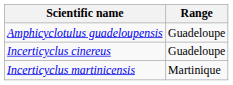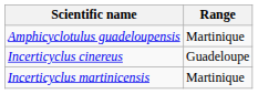 <table class="wikitable sortable">
 <tr>
 <th>Scientific name</th>
 <th>Range</th>
 </tr>
 <tr>
 <td><em><a href='#'>Amphicyclotulus guadeloupensis</a></em></td>
-<td>Guadeloupe</td>
+<td>Martinique</td>
 </tr>
 <tr>
 <td><em><a href='#'>Incerticyclus cinereus</a></em></td>
 <td>Guadeloupe</td>
 </tr>
 <tr>
 <td><em><a href='#'>Incerticyclus martinicensis</a></em></td>
 <td>Martinique</td>
 </tr>
 </table>
